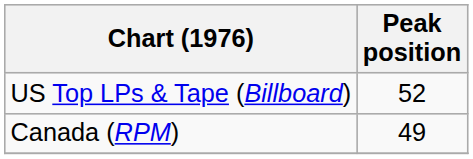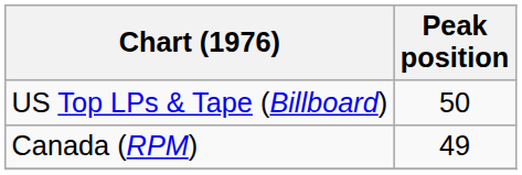 <table class="wikitable">
 <tr>
 <th>Chart (1976)</th>
 <th>Peak<br>position</th>
 </tr>
 <tr>
 <td>US <a href='#'>Top LPs & Tape</a> (<em><a href='#'>Billboard</a></em>)</td>
-<td align="center">52</td>
+<td align="center">50</td>
 </tr>
 <tr>
 <td>Canada (<em><a href='#'>RPM</a></em>)</td>
 <td align="center">49</td>
 </tr>
 <tr>
 </tr>
 </table>
